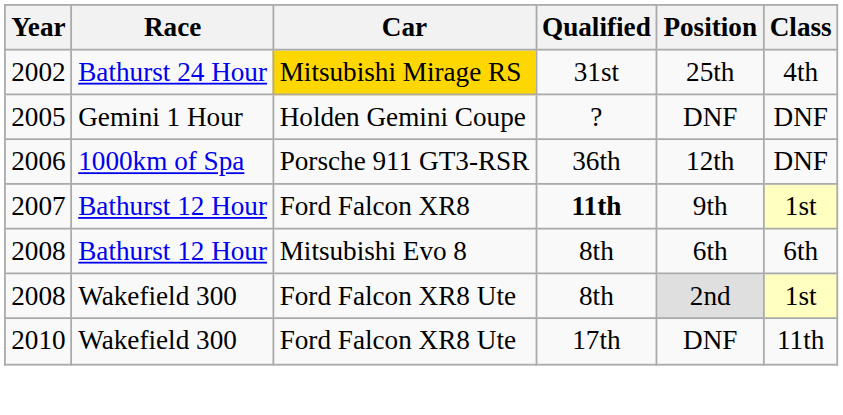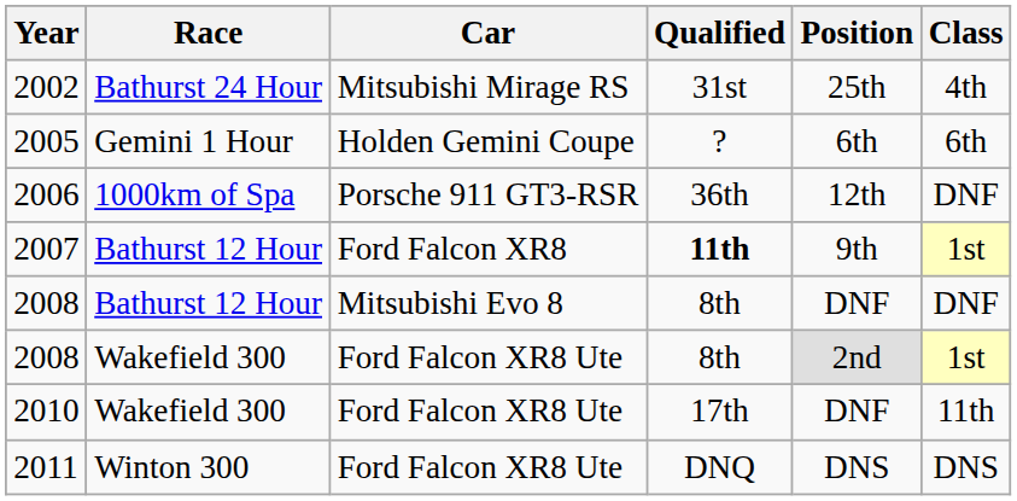 <table class="wikitable" style="font-size: 95%;">
 <tr>
 <th>Year</th>
 <th>Race</th>
 <th>Car</th>
 <th>Qualified</th>
 <th>Position</th>
 <th>Class</th>
 </tr>
 <tr>
 <td>2002</td>
 <td><a href='#'>Bathurst 24 Hour</a></td>
-<td style="background: gold;">Mitsubishi Mirage RS</td>
+<td>Mitsubishi Mirage RS</td>
 <td align=center>31st</td>
 <td align=center>25th</td>
 <td align=center>4th</td>
 </tr>
 <tr>
 <td>2005</td>
 <td>Gemini 1 Hour</td>
 <td>Holden Gemini Coupe</td>
 <td align=center>?</td>
-<td align=center>DNF</td>
-<td align=center>DNF</td>
+<td align=center>6th</td>
+<td align=center>6th</td>
 </tr>
 <tr>
 <td>2006</td>
 <td><a href='#'>1000km of Spa</a></td>
 <td>Porsche 911 GT3-RSR</td>
 <td align=center>36th</td>
 <td align=center>12th</td>
 <td align=center>DNF</td>
 </tr>
 <tr>
 <td>2007</td>
 <td><a href='#'>Bathurst 12 Hour</a></td>
 <td>Ford Falcon XR8</td>
 <td align=center><strong>11th</strong></td>
 <td align=center>9th</td>
 <td align="center" style="background:#ffffbf;">1st</td>
 </tr>
 <tr>
 <td>2008</td>
 <td><a href='#'>Bathurst 12 Hour</a></td>
 <td>Mitsubishi Evo 8</td>
 <td align=center>8th</td>
-<td align=center>6th</td>
-<td align=center>6th</td>
+<td align=center>DNF</td>
+<td align=center>DNF</td>
 </tr>
 <tr>
 <td>2008</td>
 <td>Wakefield 300</td>
 <td>Ford Falcon XR8 Ute</td>
 <td align=center>8th</td>
 <td align="center" style="background:#dfdfdf;">2nd</td>
 <td align="center" style="background:#ffffbf;">1st</td>
 </tr>
 <tr>
 <td>2010</td>
 <td>Wakefield 300</td>
 <td>Ford Falcon XR8 Ute</td>
 <td align=center>17th</td>
 <td align=center>DNF</td>
 <td align=center>11th</td>
 </tr>
+<tr>
+<td>2011</td>
+<td>Winton 300</td>
+<td>Ford Falcon XR8 Ute</td>
+<td align=center>DNQ</td>
+<td align=center>DNS</td>
+<td align=center>DNS</td>
+</tr>
 </table>
